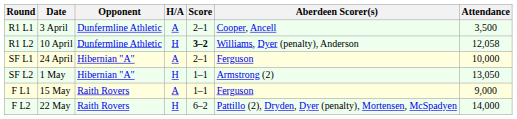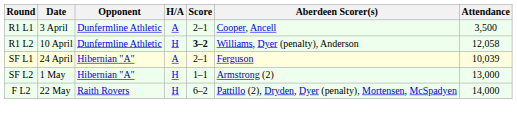 <table class="wikitable" style="text-align:center">
 <tr>
 <th>Round</th>
 <th>Date</th>
 <th>Opponent</th>
 <th>H/A</th>
 <th>Score</th>
 <th>Aberdeen Scorer(s)</th>
 <th>Attendance</th>
 </tr>
 <tr bgcolor=#EEFFEE>
 <td>R1 L1</td>
 <td align=left>3 April</td>
 <td align=left><a href='#'>Dunfermline Athletic</a></td>
 <td><a href='#'>A</a></td>
 <td>2–1</td>
 <td align=left><a href='#'>Cooper</a>, <a href='#'>Ancell</a></td>
 <td>3,500</td>
 </tr>
 <tr bgcolor=#EEFFEE>
 <td>R1 L2</td>
 <td align=left>10 April</td>
 <td align=left><a href='#'>Dunfermline Athletic</a></td>
 <td><a href='#'>H</a></td>
 <td><strong>3–2</strong></td>
 <td align=left><a href='#'>Williams</a>, <a href='#'>Dyer</a> (penalty), Anderson</td>
 <td>12,058</td>
 </tr>
 <tr bgcolor=#FFFFDD>
 <td>SF L1</td>
 <td align=left>24 April</td>
 <td align=left><a href='#'>Hibernian "A"</a></td>
 <td><a href='#'>A</a></td>
 <td>2–1</td>
 <td align=left><a href='#'>Ferguson</a></td>
-<td>10,000</td>
+<td>10,039</td>
 </tr>
 <tr bgcolor=#EEFFEE>
 <td>SF L2</td>
 <td align=left>1 May</td>
 <td align=left><a href='#'>Hibernian "A"</a></td>
 <td><a href='#'>H</a></td>
 <td>1–1</td>
 <td align=left><a href='#'>Armstrong</a> (2)</td>
-<td>13,050</td>
-</tr>
-<tr bgcolor=#FFFFDD>
-<td>F L1</td>
-<td align=left>15 May</td>
-<td align=left><a href='#'>Raith Rovers</a></td>
-<td><a href='#'>A</a></td>
-<td>1–1</td>
-<td align=left><a href='#'>Ferguson</a></td>
-<td>9,000</td>
+<td>13,000</td>
 </tr>
 <tr bgcolor=#EEFFEE>
 <td>F L2</td>
 <td align=left>22 May</td>
 <td align=left><a href='#'>Raith Rovers</a></td>
 <td><a href='#'>H</a></td>
 <td>6–2</td>
 <td align=left><a href='#'>Pattillo</a> (2), <a href='#'>Dryden</a>, <a href='#'>Dyer</a> (penalty), <a href='#'>Mortensen</a>, <a href='#'>McSpadyen</a></td>
 <td>14,000</td>
 </tr>
 </table>
